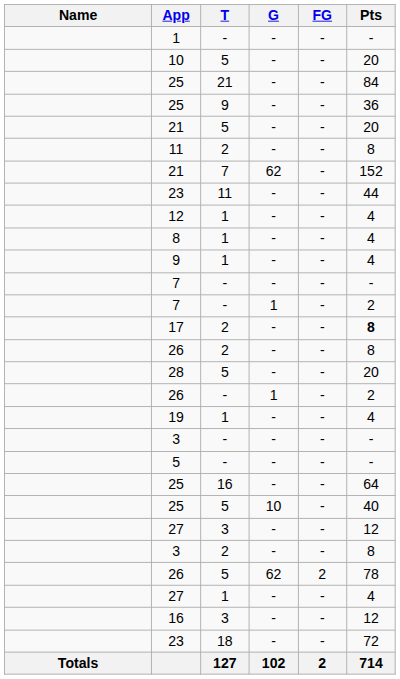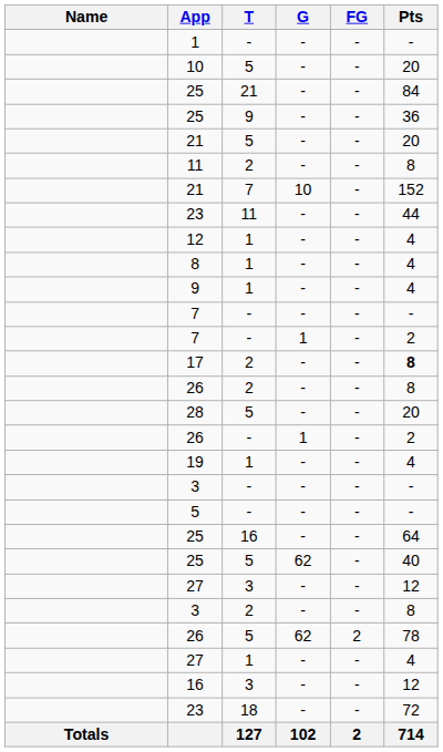 <table class="wikitable sortable" style="text-align: center;">
 <tr>
 <th style="width:10em">Name</th>
 <th style="width:3em"><a href='#'>App</a></th>
 <th style="width:3em"><a href='#'>T</a></th>
 <th style="width:3em"><a href='#'>G</a></th>
 <th style="width:3em"><a href='#'>FG</a></th>
 <th style="width:3em">Pts</th>
 </tr>
 <tr>
 <td style="text-align:left;"></td>
 <td>1</td>
 <td>-</td>
 <td>-</td>
 <td>-</td>
 <td>-</td>
 </tr>
 <tr>
 <td style="text-align:left;"></td>
 <td>10</td>
 <td>5</td>
 <td>-</td>
 <td>-</td>
 <td>20</td>
 </tr>
 <tr>
 <td style="text-align:left;"></td>
 <td>25</td>
 <td>21</td>
 <td>-</td>
 <td>-</td>
 <td>84</td>
 </tr>
 <tr>
 <td style="text-align:left;"></td>
 <td>25</td>
 <td>9</td>
 <td>-</td>
 <td>-</td>
 <td>36</td>
 </tr>
 <tr>
 <td style="text-align:left;"></td>
 <td>21</td>
 <td>5</td>
 <td>-</td>
 <td>-</td>
 <td>20</td>
 </tr>
 <tr>
 <td style="text-align:left;"></td>
 <td>11</td>
 <td>2</td>
 <td>-</td>
 <td>-</td>
 <td>8</td>
 </tr>
 <tr>
 <td style="text-align:left;"></td>
 <td>21</td>
 <td>7</td>
-<td>62</td>
+<td>10</td>
 <td>-</td>
 <td>152</td>
 </tr>
 <tr>
 <td style="text-align:left;"></td>
 <td>23</td>
 <td>11</td>
 <td>-</td>
 <td>-</td>
 <td>44</td>
 </tr>
 <tr>
 <td style="text-align:left;"></td>
 <td>12</td>
 <td>1</td>
 <td>-</td>
 <td>-</td>
 <td>4</td>
 </tr>
 <tr>
 <td style="text-align:left;"></td>
 <td>8</td>
 <td>1</td>
 <td>-</td>
 <td>-</td>
 <td>4</td>
 </tr>
 <tr>
 <td style="text-align:left;"></td>
 <td>9</td>
 <td>1</td>
 <td>-</td>
 <td>-</td>
 <td>4</td>
 </tr>
 <tr>
 <td style="text-align:left;"></td>
 <td>7</td>
 <td>-</td>
 <td>-</td>
 <td>-</td>
 <td>-</td>
 </tr>
 <tr>
 <td style="text-align:left;"></td>
 <td>7</td>
 <td>-</td>
 <td>1</td>
 <td>-</td>
 <td>2</td>
 </tr>
 <tr>
 <td style="text-align:left;"></td>
 <td>17</td>
 <td>2</td>
 <td>-</td>
 <td>-</td>
 <td><strong>8</strong></td>
 </tr>
 <tr>
 <td style="text-align:left;"></td>
 <td>26</td>
 <td>2</td>
 <td>-</td>
 <td>-</td>
 <td>8</td>
 </tr>
 <tr>
 <td style="text-align:left;"></td>
 <td>28</td>
 <td>5</td>
 <td>-</td>
 <td>-</td>
 <td>20</td>
 </tr>
 <tr>
 <td style="text-align:left;"></td>
 <td>26</td>
 <td>-</td>
 <td>1</td>
 <td>-</td>
 <td>2</td>
 </tr>
 <tr>
 <td style="text-align:left;"></td>
 <td>19</td>
 <td>1</td>
 <td>-</td>
 <td>-</td>
 <td>4</td>
 </tr>
 <tr>
 <td style="text-align:left;"></td>
 <td>3</td>
 <td>-</td>
 <td>-</td>
 <td>-</td>
 <td>-</td>
 </tr>
 <tr>
 <td style="text-align:left;"></td>
 <td>5</td>
 <td>-</td>
 <td>-</td>
 <td>-</td>
 <td>-</td>
 </tr>
 <tr>
 <td style="text-align:left;"></td>
 <td>25</td>
 <td>16</td>
 <td>-</td>
 <td>-</td>
 <td>64</td>
 </tr>
 <tr>
 <td style="text-align:left;"></td>
 <td>25</td>
 <td>5</td>
-<td>10</td>
+<td>62</td>
 <td>-</td>
 <td>40</td>
 </tr>
 <tr>
 <td style="text-align:left;"></td>
 <td>27</td>
 <td>3</td>
 <td>-</td>
 <td>-</td>
 <td>12</td>
 </tr>
 <tr>
 <td style="text-align:left;"></td>
 <td>3</td>
 <td>2</td>
 <td>-</td>
 <td>-</td>
 <td>8</td>
 </tr>
 <tr>
 <td style="text-align:left;"></td>
 <td>26</td>
 <td>5</td>
 <td>62</td>
 <td>2</td>
 <td>78</td>
 </tr>
 <tr>
 <td style="text-align:left;"></td>
 <td>27</td>
 <td>1</td>
 <td>-</td>
 <td>-</td>
 <td>4</td>
 </tr>
 <tr>
 <td style="text-align:left;"></td>
 <td>16</td>
 <td>3</td>
 <td>-</td>
 <td>-</td>
 <td>12</td>
 </tr>
 <tr>
 <td style="text-align:left;"></td>
 <td>23</td>
 <td>18</td>
 <td>-</td>
 <td>-</td>
 <td>72</td>
 </tr>
 <tr class="sortbottom">
 <th>Totals</th>
 <th></th>
 <th>127</th>
 <th>102</th>
 <th>2</th>
 <th>714</th>
 </tr>
 </table>
